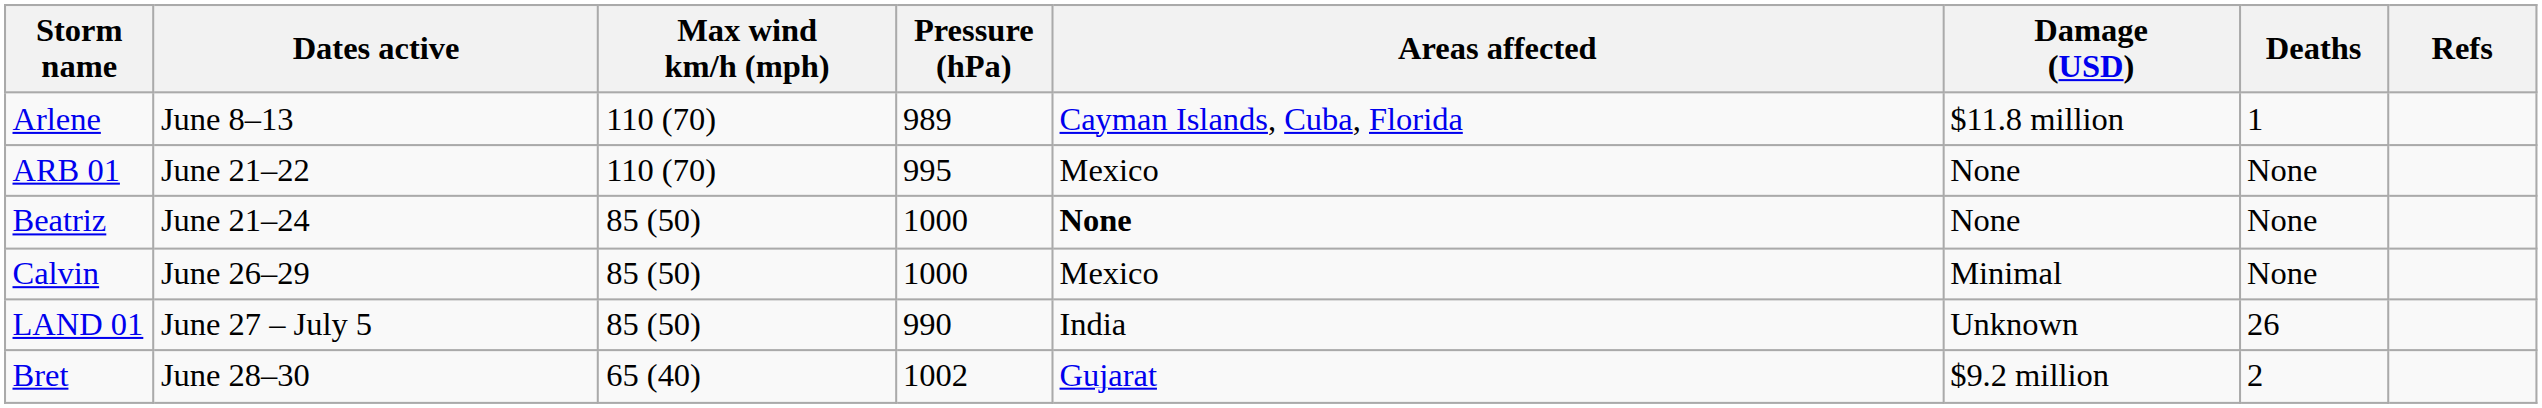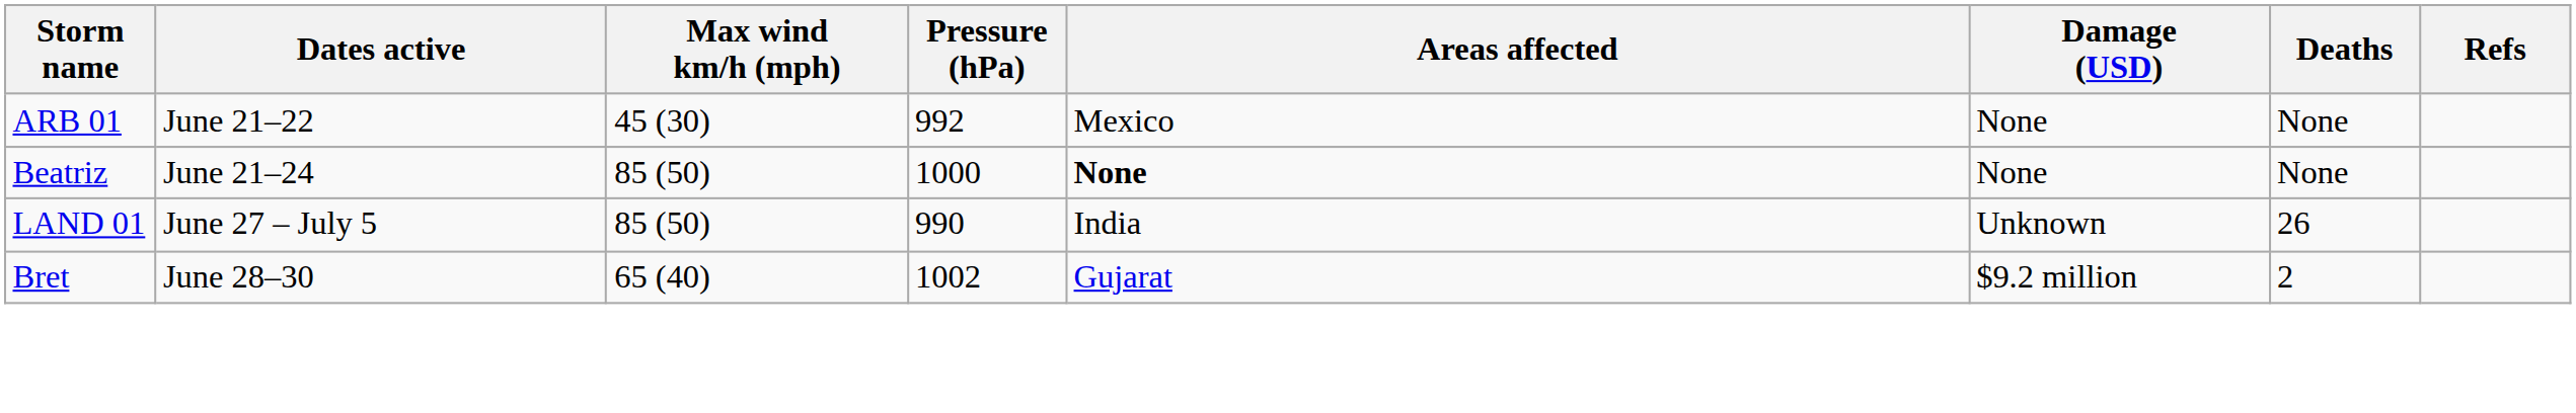 <table class="wikitable sortable">
 <tr>
 <th width="5%">Storm name</th>
 <th width="15%">Dates active</th>
 <th width="10%">Max wind<br>km/h (mph)</th>
 <th width="5%">Pressure<br>(hPa)</th>
 <th width="30%">Areas affected</th>
 <th width="10%">Damage<br>(<a href='#'>USD</a>)</th>
 <th width="5%">Deaths</th>
 <th width="5%">Refs</th>
 </tr>
 <tr>
-<td><a href='#'>Arlene</a></td>
-<td>June 8–13</td>
-<td>110 (70)</td>
-<td>989</td>
-<td><a href='#'>Cayman Islands</a>, <a href='#'>Cuba</a>, <a href='#'>Florida</a></td>
-<td>$11.8 million</td>
-<td>1</td>
-<td></td>
-</tr>
-<tr>
 <td><a href='#'>ARB 01</a></td>
 <td>June 21–22</td>
-<td>110 (70)</td>
-<td>995</td>
+<td>45 (30)</td>
+<td>992</td>
 <td>Mexico</td>
 <td>None</td>
 <td>None</td>
 <td></td>
 </tr>
 <tr>
 <td><a href='#'>Beatriz</a></td>
 <td>June 21–24</td>
 <td>85 (50)</td>
 <td>1000</td>
 <td><strong>None</strong></td>
 <td>None</td>
-<td>None</td>
-<td></td>
-</tr>
-<tr>
-<td><a href='#'>Calvin</a></td>
-<td>June 26–29</td>
-<td>85 (50)</td>
-<td>1000</td>
-<td>Mexico</td>
-<td>Minimal</td>
 <td>None</td>
 <td></td>
 </tr>
 <tr>
 <td><a href='#'>LAND 01</a></td>
 <td>June 27 – July 5</td>
 <td>85 (50)</td>
 <td>990</td>
 <td>India</td>
 <td>Unknown</td>
 <td>26</td>
 <td></td>
 </tr>
 <tr>
 <td><a href='#'>Bret</a></td>
 <td>June 28–30</td>
 <td>65 (40)</td>
 <td>1002</td>
 <td><a href='#'>Gujarat</a></td>
 <td>$9.2 million</td>
 <td>2</td>
 <td></td>
 </tr>
 </table>
